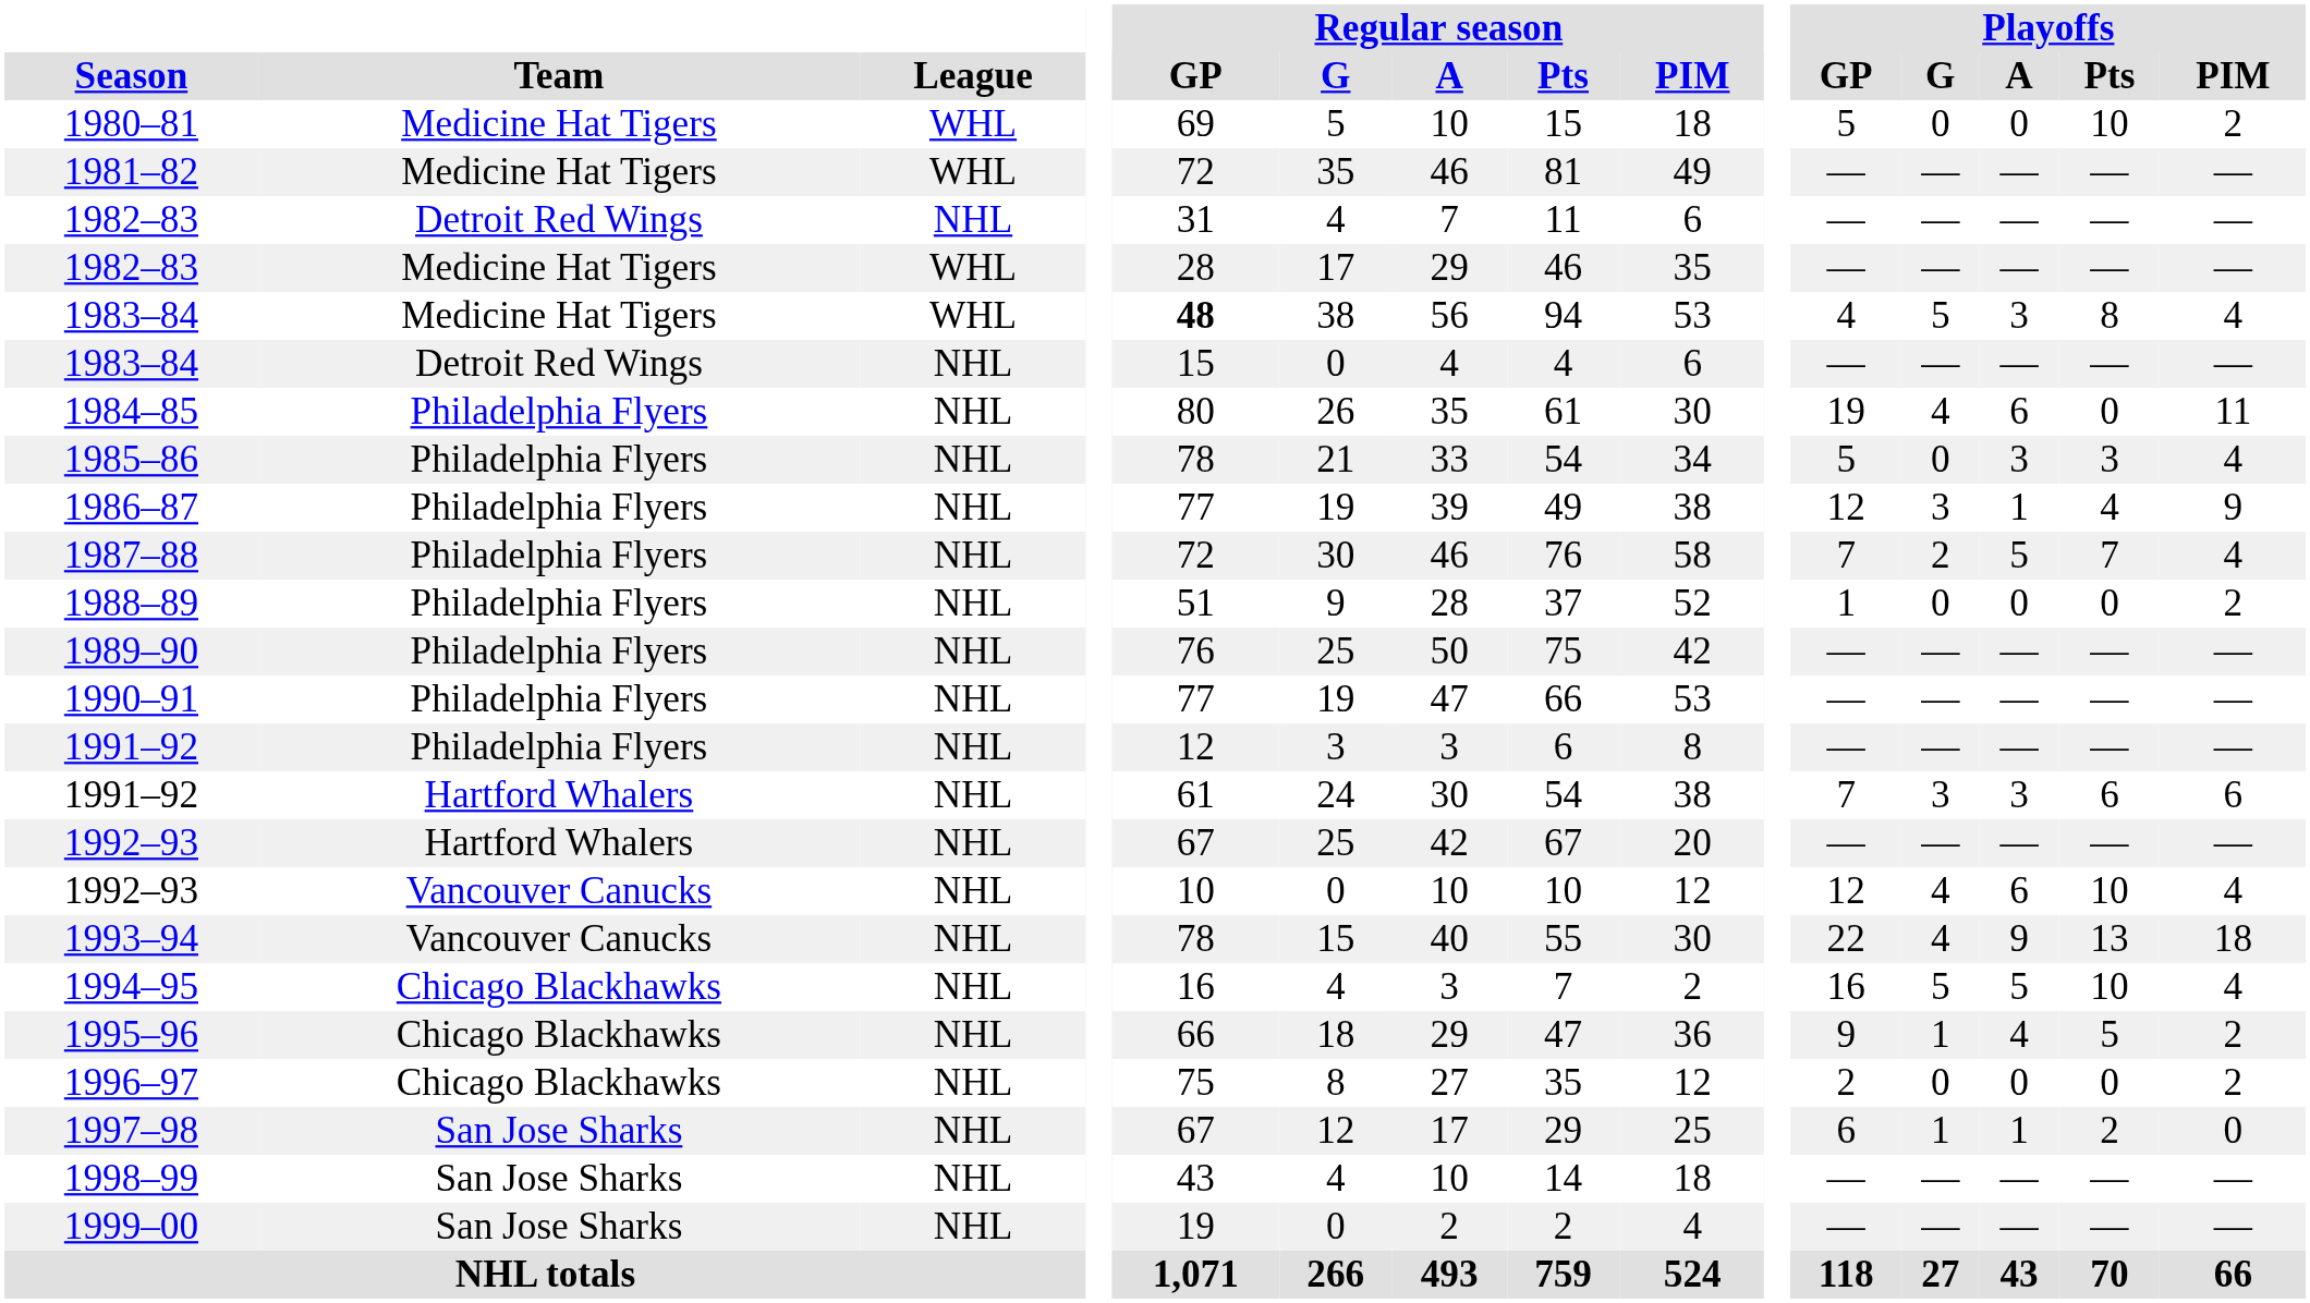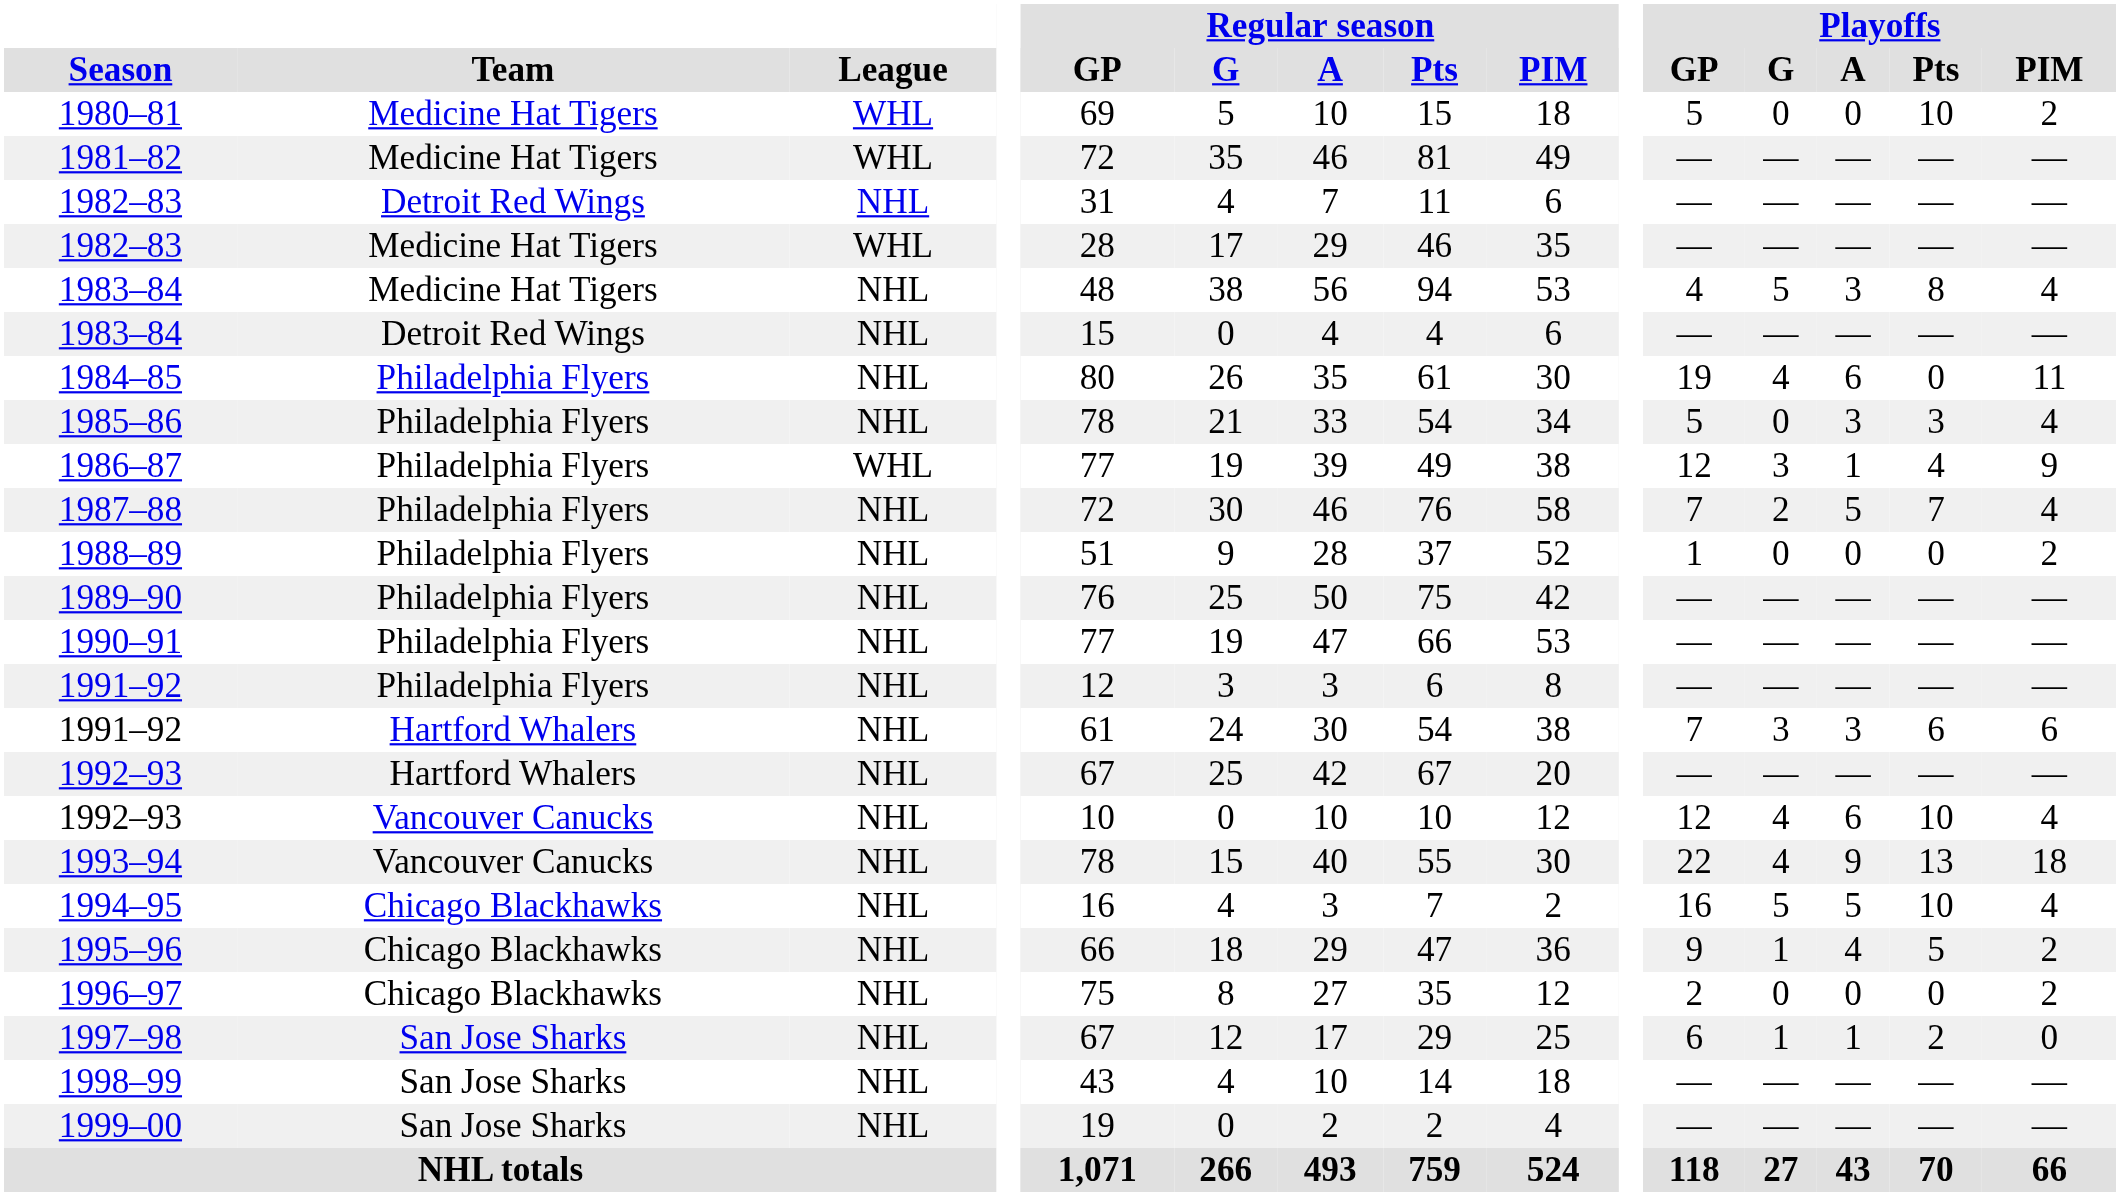 <table border="0" cellpadding="1" cellspacing="0" style="text-align:center; width:60em;">
 <tr style="background:#e0e0e0;">
 <th colspan="3"  bgcolor="#ffffff"> </th>
 <th rowspan="99" bgcolor="#ffffff"> </th>
 <th colspan="5"><a href='#'>Regular season</a></th>
 <th rowspan="99" bgcolor="#ffffff"> </th>
 <th colspan="5"><a href='#'>Playoffs</a></th>
 </tr>
 <tr style="background:#e0e0e0;">
 <th><a href='#'>Season</a></th>
 <th>Team</th>
 <th>League</th>
 <th>GP</th>
 <th><a href='#'>G</a></th>
 <th><a href='#'>A</a></th>
 <th><a href='#'>Pts</a></th>
 <th><a href='#'>PIM</a></th>
 <th>GP</th>
 <th>G</th>
 <th>A</th>
 <th>Pts</th>
 <th>PIM</th>
 </tr>
 <tr>
 <td><a href='#'>1980–81</a></td>
 <td><a href='#'>Medicine Hat Tigers</a></td>
 <td><a href='#'>WHL</a></td>
 <td>69</td>
 <td>5</td>
 <td>10</td>
 <td>15</td>
 <td>18</td>
 <td>5</td>
 <td>0</td>
 <td>0</td>
 <td>10</td>
 <td>2</td>
 </tr>
 <tr style="background:#f0f0f0;">
 <td><a href='#'>1981–82</a></td>
 <td>Medicine Hat Tigers</td>
 <td>WHL</td>
 <td>72</td>
 <td>35</td>
 <td>46</td>
 <td>81</td>
 <td>49</td>
 <td>—</td>
 <td>—</td>
 <td>—</td>
 <td>—</td>
 <td>—</td>
 </tr>
 <tr>
 <td><a href='#'>1982–83</a></td>
 <td><a href='#'>Detroit Red Wings</a></td>
 <td><a href='#'>NHL</a></td>
 <td>31</td>
 <td>4</td>
 <td>7</td>
 <td>11</td>
 <td>6</td>
 <td>—</td>
 <td>—</td>
 <td>—</td>
 <td>—</td>
 <td>—</td>
 </tr>
 <tr style="background:#f0f0f0;">
 <td><a href='#'>1982–83</a></td>
 <td>Medicine Hat Tigers</td>
 <td>WHL</td>
 <td>28</td>
 <td>17</td>
 <td>29</td>
 <td>46</td>
 <td>35</td>
 <td>—</td>
 <td>—</td>
 <td>—</td>
 <td>—</td>
 <td>—</td>
 </tr>
 <tr>
 <td><a href='#'>1983–84</a></td>
 <td>Medicine Hat Tigers</td>
-<td>WHL</td>
-<td><strong>48</strong></td>
+<td>NHL</td>
+<td>48</td>
 <td>38</td>
 <td>56</td>
 <td>94</td>
 <td>53</td>
 <td>4</td>
 <td>5</td>
 <td>3</td>
 <td>8</td>
 <td>4</td>
 </tr>
 <tr style="background:#f0f0f0;">
 <td><a href='#'>1983–84</a></td>
 <td>Detroit Red Wings</td>
 <td>NHL</td>
 <td>15</td>
 <td>0</td>
 <td>4</td>
 <td>4</td>
 <td>6</td>
 <td>—</td>
 <td>—</td>
 <td>—</td>
 <td>—</td>
 <td>—</td>
 </tr>
 <tr>
 <td><a href='#'>1984–85</a></td>
 <td><a href='#'>Philadelphia Flyers</a></td>
 <td>NHL</td>
 <td>80</td>
 <td>26</td>
 <td>35</td>
 <td>61</td>
 <td>30</td>
 <td>19</td>
 <td>4</td>
 <td>6</td>
 <td>0</td>
 <td>11</td>
 </tr>
 <tr style="background:#f0f0f0;">
 <td><a href='#'>1985–86</a></td>
 <td>Philadelphia Flyers</td>
 <td>NHL</td>
 <td>78</td>
 <td>21</td>
 <td>33</td>
 <td>54</td>
 <td>34</td>
 <td>5</td>
 <td>0</td>
 <td>3</td>
 <td>3</td>
 <td>4</td>
 </tr>
 <tr>
 <td><a href='#'>1986–87</a></td>
 <td>Philadelphia Flyers</td>
-<td>NHL</td>
+<td>WHL</td>
 <td>77</td>
 <td>19</td>
 <td>39</td>
 <td>49</td>
 <td>38</td>
 <td>12</td>
 <td>3</td>
 <td>1</td>
 <td>4</td>
 <td>9</td>
 </tr>
 <tr style="background:#f0f0f0;">
 <td><a href='#'>1987–88</a></td>
 <td>Philadelphia Flyers</td>
 <td>NHL</td>
 <td>72</td>
 <td>30</td>
 <td>46</td>
 <td>76</td>
 <td>58</td>
 <td>7</td>
 <td>2</td>
 <td>5</td>
 <td>7</td>
 <td>4</td>
 </tr>
 <tr>
 <td><a href='#'>1988–89</a></td>
 <td>Philadelphia Flyers</td>
 <td>NHL</td>
 <td>51</td>
 <td>9</td>
 <td>28</td>
 <td>37</td>
 <td>52</td>
 <td>1</td>
 <td>0</td>
 <td>0</td>
 <td>0</td>
 <td>2</td>
 </tr>
 <tr style="background:#f0f0f0;">
 <td><a href='#'>1989–90</a></td>
 <td>Philadelphia Flyers</td>
 <td>NHL</td>
 <td>76</td>
 <td>25</td>
 <td>50</td>
 <td>75</td>
 <td>42</td>
 <td>—</td>
 <td>—</td>
 <td>—</td>
 <td>—</td>
 <td>—</td>
 </tr>
 <tr>
 <td><a href='#'>1990–91</a></td>
 <td>Philadelphia Flyers</td>
 <td>NHL</td>
 <td>77</td>
 <td>19</td>
 <td>47</td>
 <td>66</td>
 <td>53</td>
 <td>—</td>
 <td>—</td>
 <td>—</td>
 <td>—</td>
 <td>—</td>
 </tr>
 <tr style="background:#f0f0f0;">
 <td><a href='#'>1991–92</a></td>
 <td>Philadelphia Flyers</td>
 <td>NHL</td>
 <td>12</td>
 <td>3</td>
 <td>3</td>
 <td>6</td>
 <td>8</td>
 <td>—</td>
 <td>—</td>
 <td>—</td>
 <td>—</td>
 <td>—</td>
 </tr>
 <tr>
 <td>1991–92</td>
 <td><a href='#'>Hartford Whalers</a></td>
 <td>NHL</td>
 <td>61</td>
 <td>24</td>
 <td>30</td>
 <td>54</td>
 <td>38</td>
 <td>7</td>
 <td>3</td>
 <td>3</td>
 <td>6</td>
 <td>6</td>
 </tr>
 <tr style="background:#f0f0f0;">
 <td><a href='#'>1992–93</a></td>
 <td>Hartford Whalers</td>
 <td>NHL</td>
 <td>67</td>
 <td>25</td>
 <td>42</td>
 <td>67</td>
 <td>20</td>
 <td>—</td>
 <td>—</td>
 <td>—</td>
 <td>—</td>
 <td>—</td>
 </tr>
 <tr>
 <td>1992–93</td>
 <td><a href='#'>Vancouver Canucks</a></td>
 <td>NHL</td>
 <td>10</td>
 <td>0</td>
 <td>10</td>
 <td>10</td>
 <td>12</td>
 <td>12</td>
 <td>4</td>
 <td>6</td>
 <td>10</td>
 <td>4</td>
 </tr>
 <tr style="background:#f0f0f0;">
 <td><a href='#'>1993–94</a></td>
 <td>Vancouver Canucks</td>
 <td>NHL</td>
 <td>78</td>
 <td>15</td>
 <td>40</td>
 <td>55</td>
 <td>30</td>
 <td>22</td>
 <td>4</td>
 <td>9</td>
 <td>13</td>
 <td>18</td>
 </tr>
 <tr>
 <td><a href='#'>1994–95</a></td>
 <td><a href='#'>Chicago Blackhawks</a></td>
 <td>NHL</td>
 <td>16</td>
 <td>4</td>
 <td>3</td>
 <td>7</td>
 <td>2</td>
 <td>16</td>
 <td>5</td>
 <td>5</td>
 <td>10</td>
 <td>4</td>
 </tr>
 <tr style="background:#f0f0f0;">
 <td><a href='#'>1995–96</a></td>
 <td>Chicago Blackhawks</td>
 <td>NHL</td>
 <td>66</td>
 <td>18</td>
 <td>29</td>
 <td>47</td>
 <td>36</td>
 <td>9</td>
 <td>1</td>
 <td>4</td>
 <td>5</td>
 <td>2</td>
 </tr>
 <tr>
 <td><a href='#'>1996–97</a></td>
 <td>Chicago Blackhawks</td>
 <td>NHL</td>
 <td>75</td>
 <td>8</td>
 <td>27</td>
 <td>35</td>
 <td>12</td>
 <td>2</td>
 <td>0</td>
 <td>0</td>
 <td>0</td>
 <td>2</td>
 </tr>
 <tr style="background:#f0f0f0;">
 <td><a href='#'>1997–98</a></td>
 <td><a href='#'>San Jose Sharks</a></td>
 <td>NHL</td>
 <td>67</td>
 <td>12</td>
 <td>17</td>
 <td>29</td>
 <td>25</td>
 <td>6</td>
 <td>1</td>
 <td>1</td>
 <td>2</td>
 <td>0</td>
 </tr>
 <tr>
 <td><a href='#'>1998–99</a></td>
 <td>San Jose Sharks</td>
 <td>NHL</td>
 <td>43</td>
 <td>4</td>
 <td>10</td>
 <td>14</td>
 <td>18</td>
 <td>—</td>
 <td>—</td>
 <td>—</td>
 <td>—</td>
 <td>—</td>
 </tr>
 <tr style="background:#f0f0f0;">
 <td><a href='#'>1999–00</a></td>
 <td>San Jose Sharks</td>
 <td>NHL</td>
 <td>19</td>
 <td>0</td>
 <td>2</td>
 <td>2</td>
 <td>4</td>
 <td>—</td>
 <td>—</td>
 <td>—</td>
 <td>—</td>
 <td>—</td>
 </tr>
 <tr style="background:#e0e0e0;">
 <th colspan="3">NHL totals</th>
 <th>1,071</th>
 <th>266</th>
 <th>493</th>
 <th>759</th>
 <th>524</th>
 <th>118</th>
 <th>27</th>
 <th>43</th>
 <th>70</th>
 <th>66</th>
 </tr>
 </table>
